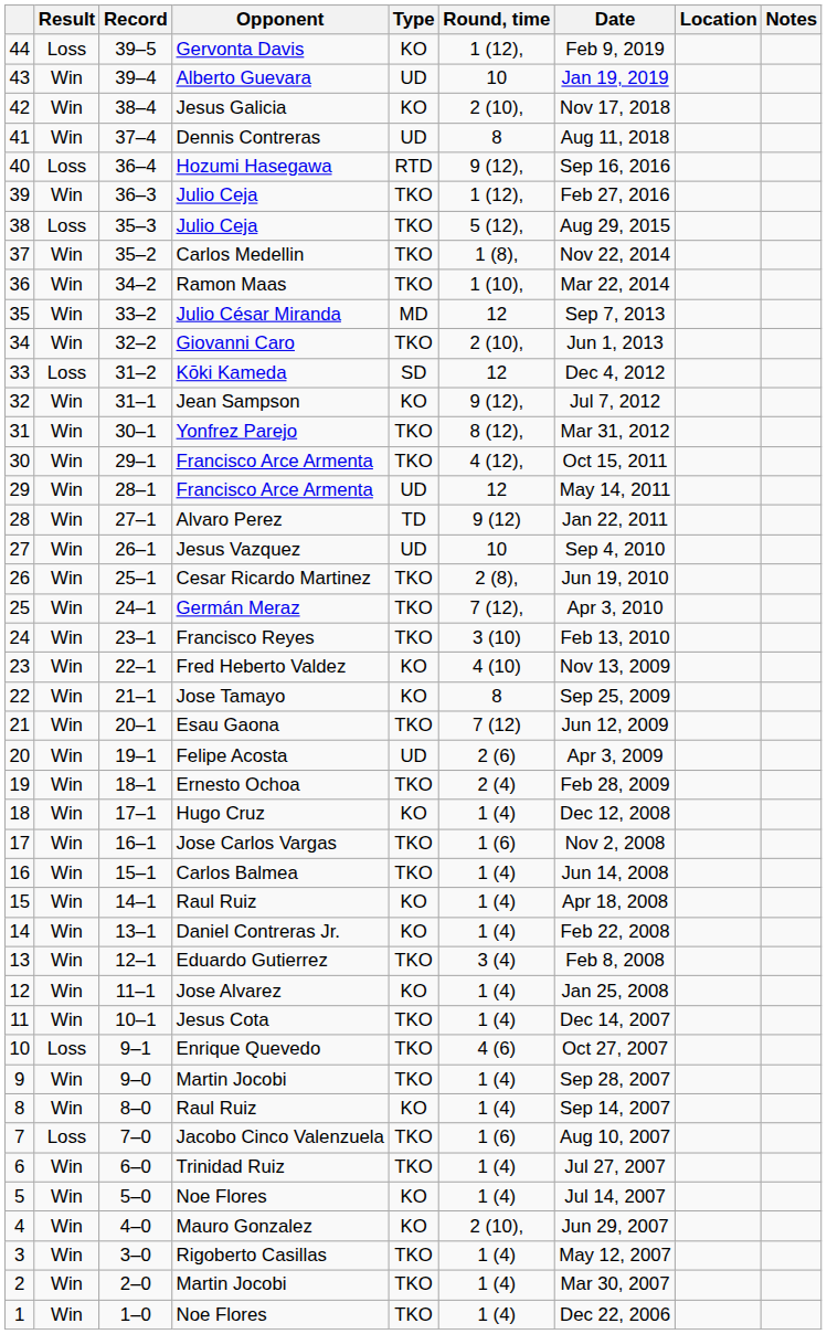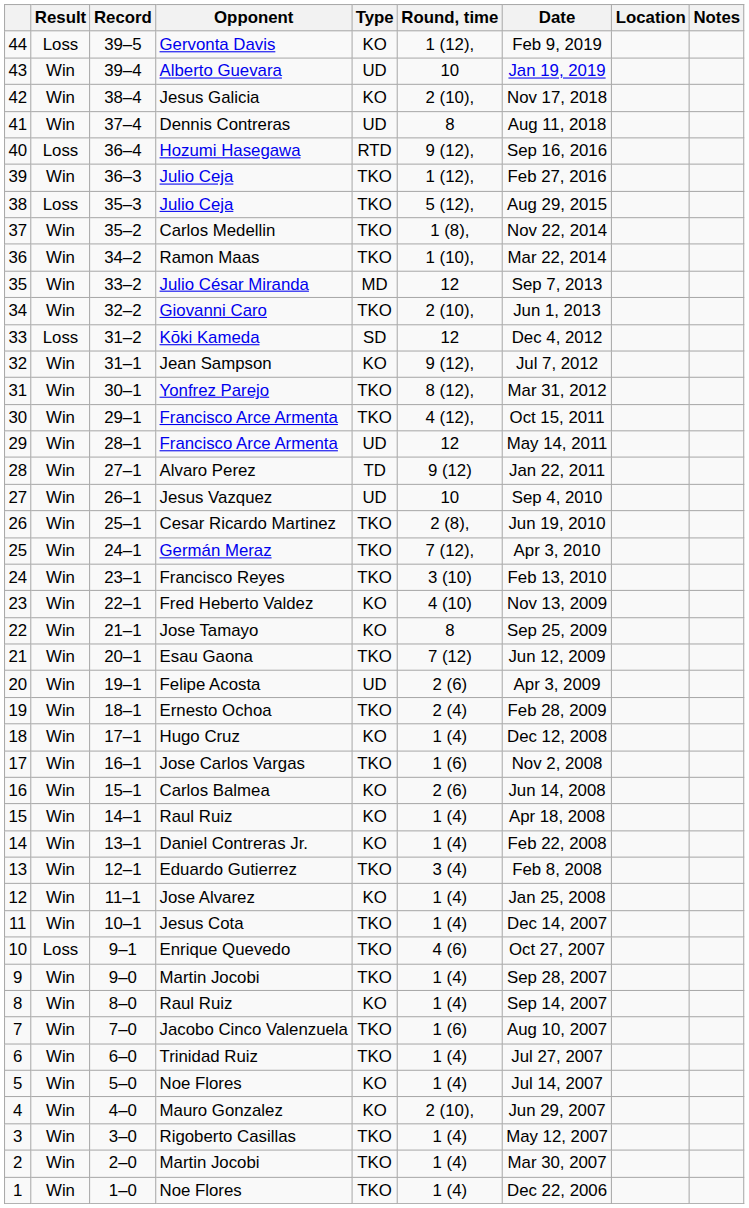 <table class=wikitable style=text-align:center>
 <tr>
 <th></th>
 <th>Result</th>
 <th>Record</th>
 <th>Opponent</th>
 <th>Type</th>
 <th>Round, time</th>
 <th>Date</th>
 <th>Location</th>
 <th>Notes</th>
 </tr>
 <tr>
 <td>44</td>
 <td>Loss</td>
 <td>39–5</td>
 <td align=left><a href='#'>Gervonta Davis</a></td>
 <td>KO</td>
 <td>1 (12), </td>
 <td>Feb 9, 2019</td>
 <td align=left></td>
 <td align=left></td>
 </tr>
 <tr>
 <td>43</td>
 <td>Win</td>
 <td>39–4</td>
 <td align=left><a href='#'>Alberto Guevara</a></td>
 <td>UD</td>
 <td>10</td>
 <td><a href='#'>Jan 19, 2019</a></td>
 <td align=left></td>
 <td align=left></td>
 </tr>
 <tr>
 <td>42</td>
 <td>Win</td>
 <td>38–4</td>
 <td align=left>Jesus Galicia</td>
 <td>KO</td>
 <td>2 (10), </td>
 <td>Nov 17, 2018</td>
 <td align=left></td>
 <td align=left></td>
 </tr>
 <tr>
 <td>41</td>
 <td>Win</td>
 <td>37–4</td>
 <td align=left>Dennis Contreras</td>
 <td>UD</td>
 <td>8</td>
 <td>Aug 11, 2018</td>
 <td align=left></td>
 <td align=left></td>
 </tr>
 <tr>
 <td>40</td>
 <td>Loss</td>
 <td>36–4</td>
 <td align=left><a href='#'>Hozumi Hasegawa</a></td>
 <td>RTD</td>
 <td>9 (12), </td>
 <td>Sep 16, 2016</td>
 <td align=left></td>
 <td align=left></td>
 </tr>
 <tr>
 <td>39</td>
 <td>Win</td>
 <td>36–3</td>
 <td align=left><a href='#'>Julio Ceja</a></td>
 <td>TKO</td>
 <td>1 (12), </td>
 <td>Feb 27, 2016</td>
 <td align=left></td>
 <td align=left></td>
 </tr>
 <tr>
 <td>38</td>
 <td>Loss</td>
 <td>35–3</td>
 <td align=left><a href='#'>Julio Ceja</a></td>
 <td>TKO</td>
 <td>5 (12), </td>
 <td>Aug 29, 2015</td>
 <td align=left></td>
 <td align=left></td>
 </tr>
 <tr>
 <td>37</td>
 <td>Win</td>
 <td>35–2</td>
 <td align=left>Carlos Medellin</td>
 <td>TKO</td>
 <td>1 (8), </td>
 <td>Nov 22, 2014</td>
 <td align=left></td>
 <td align=left></td>
 </tr>
 <tr>
 <td>36</td>
 <td>Win</td>
 <td>34–2</td>
 <td align=left>Ramon Maas</td>
 <td>TKO</td>
 <td>1 (10), </td>
 <td>Mar 22, 2014</td>
 <td align=left></td>
 <td align=left></td>
 </tr>
 <tr>
 <td>35</td>
 <td>Win</td>
 <td>33–2</td>
 <td align=left><a href='#'>Julio César Miranda</a></td>
 <td>MD</td>
 <td>12</td>
 <td>Sep 7, 2013</td>
 <td align=left></td>
 <td align=left></td>
 </tr>
 <tr>
 <td>34</td>
 <td>Win</td>
 <td>32–2</td>
 <td align=left><a href='#'>Giovanni Caro</a></td>
 <td>TKO</td>
 <td>2 (10), </td>
 <td>Jun 1, 2013</td>
 <td align=left></td>
 <td align=left></td>
 </tr>
 <tr>
 <td>33</td>
 <td>Loss</td>
 <td>31–2</td>
 <td align=left><a href='#'>Kōki Kameda</a></td>
 <td>SD</td>
 <td>12</td>
 <td>Dec 4, 2012</td>
 <td align=left></td>
 <td align=left></td>
 </tr>
 <tr>
 <td>32</td>
 <td>Win</td>
 <td>31–1</td>
 <td align=left>Jean Sampson</td>
 <td>KO</td>
 <td>9 (12), </td>
 <td>Jul 7, 2012</td>
 <td align=left></td>
 <td align=left></td>
 </tr>
 <tr>
 <td>31</td>
 <td>Win</td>
 <td>30–1</td>
 <td align=left><a href='#'>Yonfrez Parejo</a></td>
 <td>TKO</td>
 <td>8 (12), </td>
 <td>Mar 31, 2012</td>
 <td align=left></td>
 <td align=left></td>
 </tr>
 <tr>
 <td>30</td>
 <td>Win</td>
 <td>29–1</td>
 <td align=left><a href='#'>Francisco Arce Armenta</a></td>
 <td>TKO</td>
 <td>4 (12), </td>
 <td>Oct 15, 2011</td>
 <td align=left></td>
 <td align=left></td>
 </tr>
 <tr>
 <td>29</td>
 <td>Win</td>
 <td>28–1</td>
 <td align=left><a href='#'>Francisco Arce Armenta</a></td>
 <td>UD</td>
 <td>12</td>
 <td>May 14, 2011</td>
 <td align=left></td>
 <td align=left></td>
 </tr>
 <tr>
 <td>28</td>
 <td>Win</td>
 <td>27–1</td>
 <td align=left>Alvaro Perez</td>
 <td>TD</td>
 <td>9 (12)</td>
 <td>Jan 22, 2011</td>
 <td align=left></td>
 <td align=left></td>
 </tr>
 <tr>
 <td>27</td>
 <td>Win</td>
 <td>26–1</td>
 <td align=left>Jesus Vazquez</td>
 <td>UD</td>
 <td>10</td>
 <td>Sep 4, 2010</td>
 <td align=left></td>
 <td align=left></td>
 </tr>
 <tr>
 <td>26</td>
 <td>Win</td>
 <td>25–1</td>
 <td align=left>Cesar Ricardo Martinez</td>
 <td>TKO</td>
 <td>2 (8), </td>
 <td>Jun 19, 2010</td>
 <td align=left></td>
 <td align=left></td>
 </tr>
 <tr>
 <td>25</td>
 <td>Win</td>
 <td>24–1</td>
 <td align=left><a href='#'>Germán Meraz</a></td>
 <td>TKO</td>
 <td>7 (12), </td>
 <td>Apr 3, 2010</td>
 <td align=left></td>
 <td align=left></td>
 </tr>
 <tr>
 <td>24</td>
 <td>Win</td>
 <td>23–1</td>
 <td align=left>Francisco Reyes</td>
 <td>TKO</td>
 <td>3 (10)</td>
 <td>Feb 13, 2010</td>
 <td align=left></td>
 <td align=left></td>
 </tr>
 <tr>
 <td>23</td>
 <td>Win</td>
 <td>22–1</td>
 <td align=left>Fred Heberto Valdez</td>
 <td>KO</td>
 <td>4 (10)</td>
 <td>Nov 13, 2009</td>
 <td align=left></td>
 <td align=left></td>
 </tr>
 <tr>
 <td>22</td>
 <td>Win</td>
 <td>21–1</td>
 <td align=left>Jose Tamayo</td>
 <td>KO</td>
 <td>8</td>
 <td>Sep 25, 2009</td>
 <td align=left></td>
 <td align=left></td>
 </tr>
 <tr>
 <td>21</td>
 <td>Win</td>
 <td>20–1</td>
 <td align=left>Esau Gaona</td>
 <td>TKO</td>
 <td>7 (12)</td>
 <td>Jun 12, 2009</td>
 <td align=left></td>
 <td align=left></td>
 </tr>
 <tr>
 <td>20</td>
 <td>Win</td>
 <td>19–1</td>
 <td align=left>Felipe Acosta</td>
 <td>UD</td>
 <td>2 (6)</td>
 <td>Apr 3, 2009</td>
 <td align=left></td>
 <td align=left></td>
 </tr>
 <tr>
 <td>19</td>
 <td>Win</td>
 <td>18–1</td>
 <td align=left>Ernesto Ochoa</td>
 <td>TKO</td>
 <td>2 (4)</td>
 <td>Feb 28, 2009</td>
 <td align=left></td>
 <td align=left></td>
 </tr>
 <tr>
 <td>18</td>
 <td>Win</td>
 <td>17–1</td>
 <td align=left>Hugo Cruz</td>
 <td>KO</td>
 <td>1 (4)</td>
 <td>Dec 12, 2008</td>
 <td align=left></td>
 <td align=left></td>
 </tr>
 <tr>
 <td>17</td>
 <td>Win</td>
 <td>16–1</td>
 <td align=left>Jose Carlos Vargas</td>
 <td>TKO</td>
 <td>1 (6)</td>
 <td>Nov 2, 2008</td>
 <td align=left></td>
 <td align=left></td>
 </tr>
 <tr>
 <td>16</td>
 <td>Win</td>
 <td>15–1</td>
 <td align=left>Carlos Balmea</td>
-<td>TKO</td>
-<td>1 (4)</td>
+<td>KO</td>
+<td>2 (6)</td>
 <td>Jun 14, 2008</td>
 <td align=left></td>
 <td align=left></td>
 </tr>
 <tr>
 <td>15</td>
 <td>Win</td>
 <td>14–1</td>
 <td align=left>Raul Ruiz</td>
 <td>KO</td>
 <td>1 (4)</td>
 <td>Apr 18, 2008</td>
 <td align=left></td>
 <td align=left></td>
 </tr>
 <tr>
 <td>14</td>
 <td>Win</td>
 <td>13–1</td>
 <td align=left>Daniel Contreras Jr.</td>
 <td>KO</td>
 <td>1 (4)</td>
 <td>Feb 22, 2008</td>
 <td align=left></td>
 <td align=left></td>
 </tr>
 <tr>
 <td>13</td>
 <td>Win</td>
 <td>12–1</td>
 <td align=left>Eduardo Gutierrez</td>
 <td>TKO</td>
 <td>3 (4)</td>
 <td>Feb 8, 2008</td>
 <td align=left></td>
 <td align=left></td>
 </tr>
 <tr>
 <td>12</td>
 <td>Win</td>
 <td>11–1</td>
 <td align=left>Jose Alvarez</td>
 <td>KO</td>
 <td>1 (4)</td>
 <td>Jan 25, 2008</td>
 <td align=left></td>
 <td align=left></td>
 </tr>
 <tr>
 <td>11</td>
 <td>Win</td>
 <td>10–1</td>
 <td align=left>Jesus Cota</td>
 <td>TKO</td>
 <td>1 (4)</td>
 <td>Dec 14, 2007</td>
 <td align=left></td>
 <td align=left></td>
 </tr>
 <tr>
 <td>10</td>
 <td>Loss</td>
 <td>9–1</td>
 <td align=left>Enrique Quevedo</td>
 <td>TKO</td>
 <td>4 (6)</td>
 <td>Oct 27, 2007</td>
 <td align=left></td>
 <td align=left></td>
 </tr>
 <tr>
 <td>9</td>
 <td>Win</td>
 <td>9–0</td>
 <td align=left>Martin Jocobi</td>
 <td>TKO</td>
 <td>1 (4)</td>
 <td>Sep 28, 2007</td>
 <td align=left></td>
 <td align=left></td>
 </tr>
 <tr>
 <td>8</td>
 <td>Win</td>
 <td>8–0</td>
 <td align=left>Raul Ruiz</td>
 <td>KO</td>
 <td>1 (4)</td>
 <td>Sep 14, 2007</td>
 <td align=left></td>
 <td align=left></td>
 </tr>
 <tr>
 <td>7</td>
-<td>Loss</td>
+<td>Win</td>
 <td>7–0</td>
 <td align=left>Jacobo Cinco Valenzuela</td>
 <td>TKO</td>
 <td>1 (6)</td>
 <td>Aug 10, 2007</td>
 <td align=left></td>
 <td align=left></td>
 </tr>
 <tr>
 <td>6</td>
 <td>Win</td>
 <td>6–0</td>
 <td align=left>Trinidad Ruiz</td>
 <td>TKO</td>
 <td>1 (4)</td>
 <td>Jul 27, 2007</td>
 <td align=left></td>
 <td align=left></td>
 </tr>
 <tr>
 <td>5</td>
 <td>Win</td>
 <td>5–0</td>
 <td align=left>Noe Flores</td>
 <td>KO</td>
 <td>1 (4)</td>
 <td>Jul 14, 2007</td>
 <td align=left></td>
 <td align=left></td>
 </tr>
 <tr>
 <td>4</td>
 <td>Win</td>
 <td>4–0</td>
 <td align=left>Mauro Gonzalez</td>
 <td>KO</td>
 <td>2 (10), </td>
 <td>Jun 29, 2007</td>
 <td align=left></td>
 <td align=left></td>
 </tr>
 <tr>
 <td>3</td>
 <td>Win</td>
 <td>3–0</td>
 <td align=left>Rigoberto Casillas</td>
 <td>TKO</td>
 <td>1 (4)</td>
 <td>May 12, 2007</td>
 <td align=left></td>
 <td align=left></td>
 </tr>
 <tr>
 <td>2</td>
 <td>Win</td>
 <td>2–0</td>
 <td align=left>Martin Jocobi</td>
 <td>TKO</td>
 <td>1 (4)</td>
 <td>Mar 30, 2007</td>
 <td align=left></td>
 <td align=left></td>
 </tr>
 <tr>
 <td>1</td>
 <td>Win</td>
 <td>1–0</td>
 <td align=left>Noe Flores</td>
 <td>TKO</td>
 <td>1 (4)</td>
 <td>Dec 22, 2006</td>
 <td align=left></td>
 <td align=left></td>
 </tr>
 </table>
